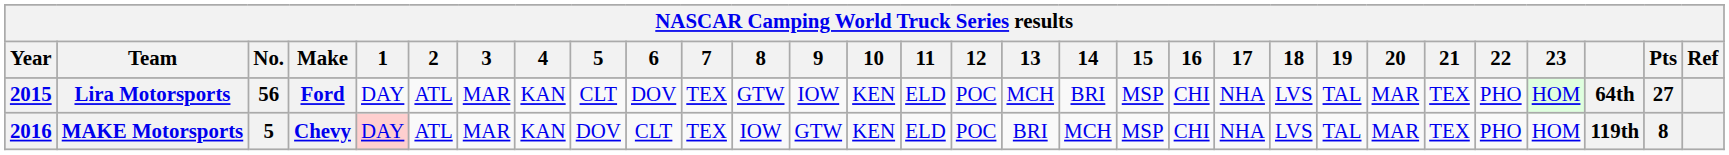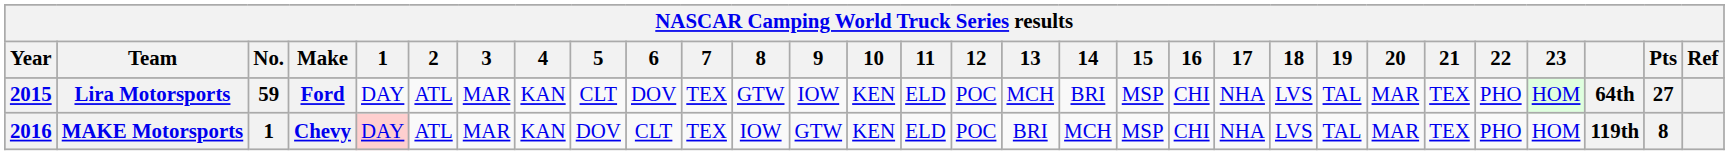 <table class="wikitable" style="text-align:center; font-size:75%">
 <tr>
 <th colspan=30><a href='#'>NASCAR Camping World Truck Series</a> results</th>
 </tr>
 <tr>
 <th>Year</th>
 <th>Team</th>
 <th>No.</th>
 <th>Make</th>
 <th>1</th>
 <th>2</th>
 <th>3</th>
 <th>4</th>
 <th>5</th>
 <th>6</th>
 <th>7</th>
 <th>8</th>
 <th>9</th>
 <th>10</th>
 <th>11</th>
 <th>12</th>
 <th>13</th>
 <th>14</th>
 <th>15</th>
 <th>16</th>
 <th>17</th>
 <th>18</th>
 <th>19</th>
 <th>20</th>
 <th>21</th>
 <th>22</th>
 <th>23</th>
 <th></th>
 <th>Pts</th>
 <th>Ref</th>
 </tr>
 <tr>
 <th><a href='#'>2015</a></th>
 <th><a href='#'>Lira Motorsports</a></th>
-<th>56</th>
+<th>59</th>
 <th><a href='#'>Ford</a></th>
 <td><a href='#'>DAY</a></td>
 <td><a href='#'>ATL</a></td>
 <td><a href='#'>MAR</a></td>
 <td><a href='#'>KAN</a></td>
 <td><a href='#'>CLT</a></td>
 <td><a href='#'>DOV</a></td>
 <td><a href='#'>TEX</a></td>
 <td><a href='#'>GTW</a></td>
 <td><a href='#'>IOW</a></td>
 <td><a href='#'>KEN</a></td>
 <td><a href='#'>ELD</a></td>
 <td><a href='#'>POC</a></td>
 <td><a href='#'>MCH</a></td>
 <td><a href='#'>BRI</a></td>
 <td><a href='#'>MSP</a></td>
 <td><a href='#'>CHI</a></td>
 <td><a href='#'>NHA</a></td>
 <td><a href='#'>LVS</a></td>
 <td><a href='#'>TAL</a></td>
 <td><a href='#'>MAR</a></td>
 <td><a href='#'>TEX</a></td>
 <td><a href='#'>PHO</a></td>
 <td style="background:#DFFFDF;"><a href='#'>HOM</a><br></td>
 <th>64th</th>
 <th>27</th>
 <th></th>
 </tr>
 <tr>
 <th><a href='#'>2016</a></th>
 <th><a href='#'>MAKE Motorsports</a></th>
-<th>5</th>
+<th>1</th>
 <th><a href='#'>Chevy</a></th>
 <td style="background:#FFCFCF;"><a href='#'>DAY</a><br></td>
 <td><a href='#'>ATL</a></td>
 <td><a href='#'>MAR</a></td>
 <td><a href='#'>KAN</a></td>
 <td><a href='#'>DOV</a></td>
 <td><a href='#'>CLT</a></td>
 <td><a href='#'>TEX</a></td>
 <td><a href='#'>IOW</a></td>
 <td><a href='#'>GTW</a></td>
 <td><a href='#'>KEN</a></td>
 <td><a href='#'>ELD</a></td>
 <td><a href='#'>POC</a></td>
 <td><a href='#'>BRI</a></td>
 <td><a href='#'>MCH</a></td>
 <td><a href='#'>MSP</a></td>
 <td><a href='#'>CHI</a></td>
 <td><a href='#'>NHA</a></td>
 <td><a href='#'>LVS</a></td>
 <td><a href='#'>TAL</a></td>
 <td><a href='#'>MAR</a></td>
 <td><a href='#'>TEX</a></td>
 <td><a href='#'>PHO</a></td>
 <td><a href='#'>HOM</a></td>
 <th>119th</th>
 <th>8</th>
 <th></th>
 </tr>
 </table>
